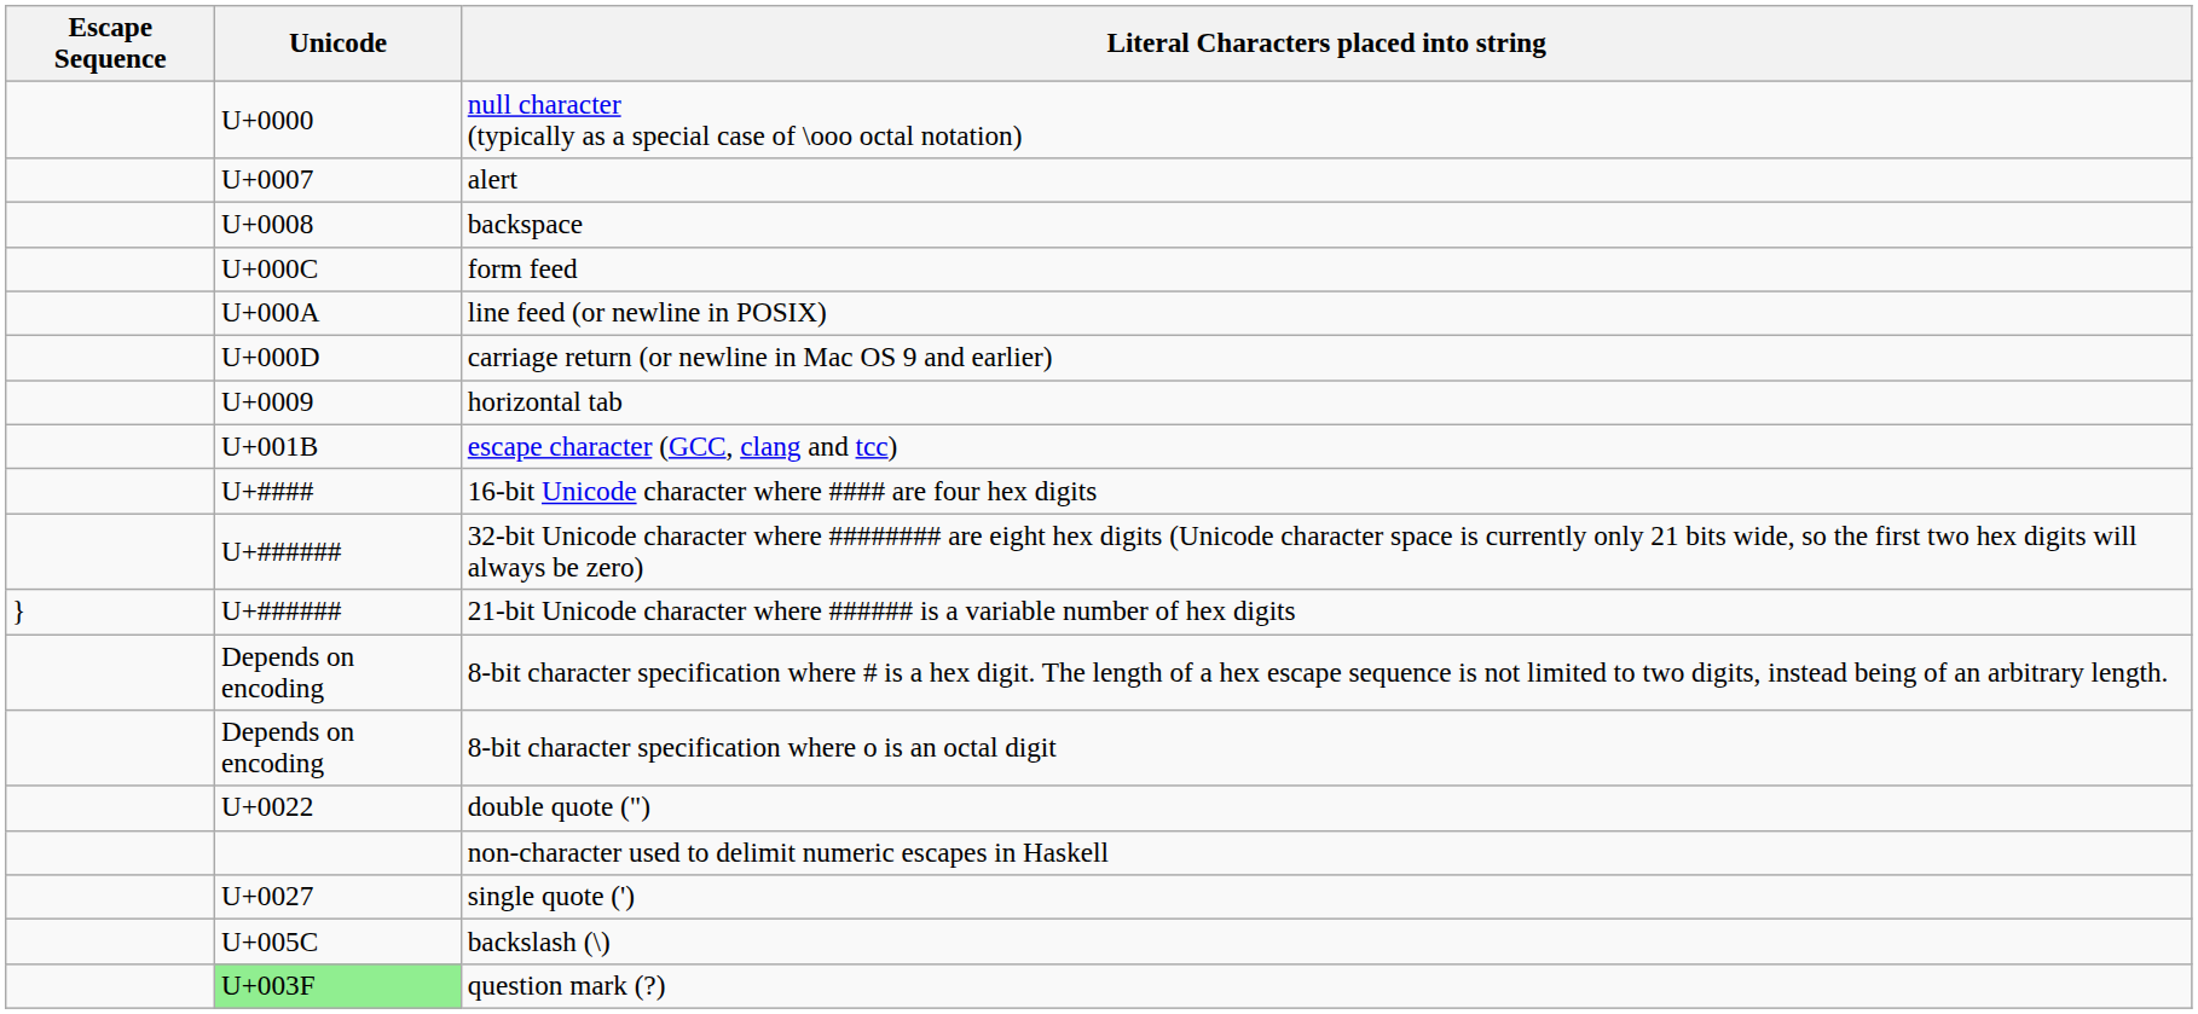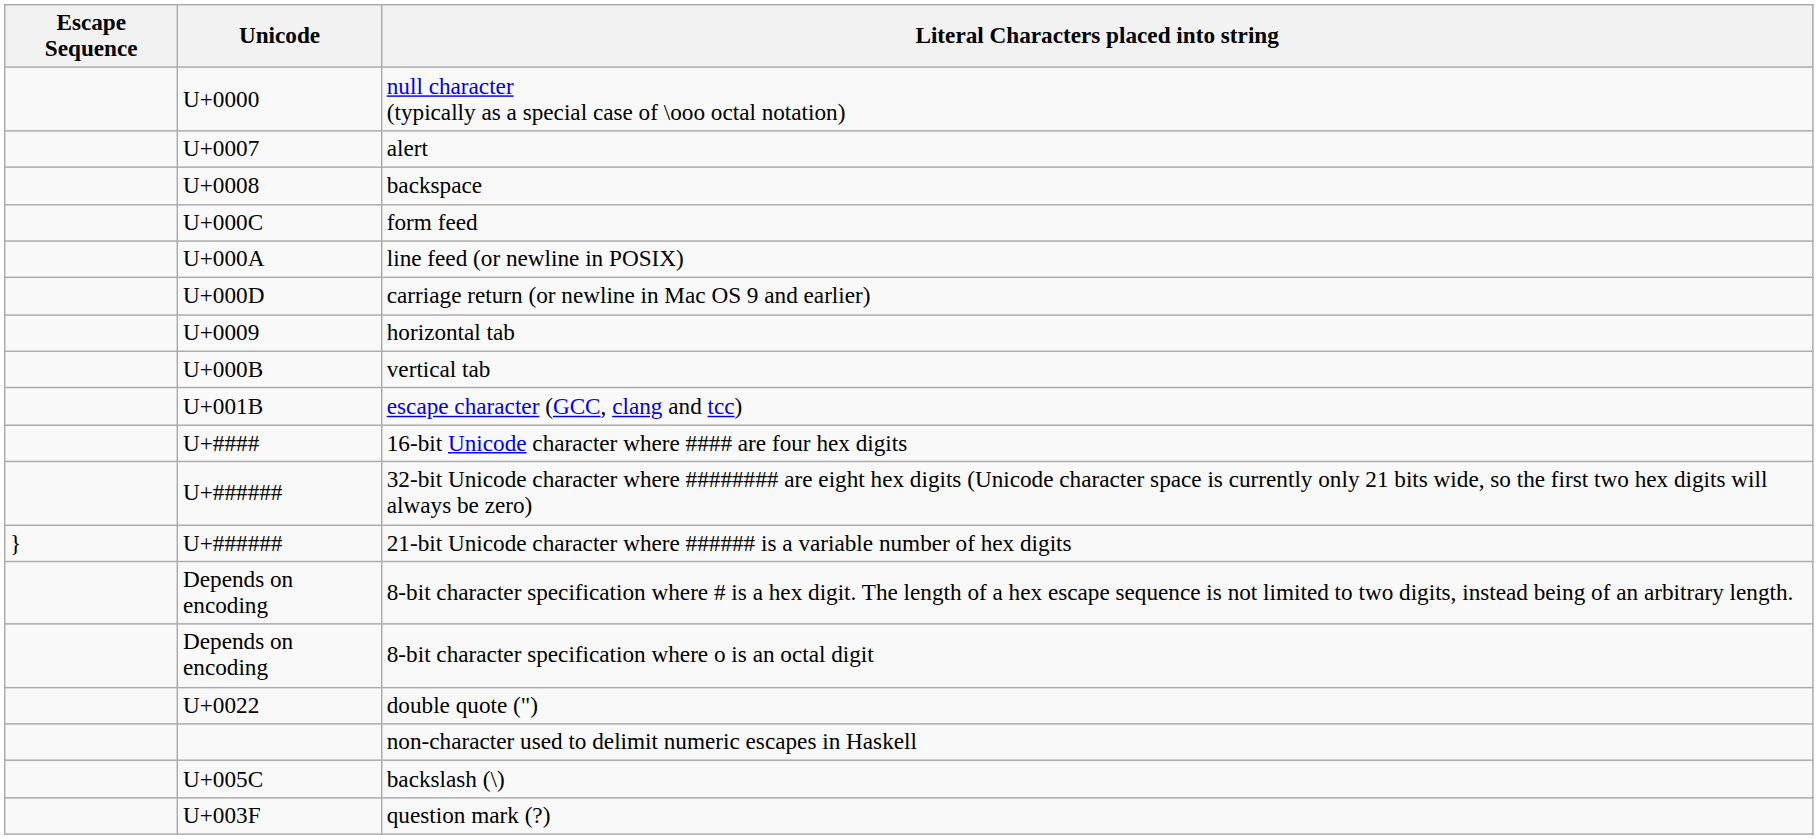 <table class="wikitable">
 <tr>
 <th>Escape Sequence</th>
 <th>Unicode</th>
 <th>Literal Characters placed into string</th>
 </tr>
 <tr>
 <td></td>
 <td>U+0000</td>
 <td><a href='#'>null character</a><br>(typically as a special case of \ooo octal notation)</td>
 </tr>
 <tr>
 <td></td>
 <td>U+0007</td>
 <td>alert</td>
 </tr>
 <tr>
 <td></td>
 <td>U+0008</td>
 <td>backspace</td>
 </tr>
 <tr>
 <td></td>
 <td>U+000C</td>
 <td>form feed</td>
 </tr>
 <tr>
 <td></td>
 <td>U+000A</td>
 <td>line feed (or newline in POSIX)</td>
 </tr>
 <tr>
 <td></td>
 <td>U+000D</td>
 <td>carriage return (or newline in Mac OS 9 and earlier)</td>
 </tr>
 <tr>
 <td></td>
 <td>U+0009</td>
 <td>horizontal tab</td>
 </tr>
 <tr>
 <td></td>
+<td>U+000B</td>
+<td>vertical tab</td>
+</tr>
+<tr>
+<td></td>
 <td>U+001B</td>
 <td><a href='#'>escape character</a> (<a href='#'>GCC</a>, <a href='#'>clang</a> and <a href='#'>tcc</a>)</td>
 </tr>
 <tr>
 <td></td>
 <td>U+####</td>
 <td>16-bit <a href='#'>Unicode</a> character where #### are four hex digits</td>
 </tr>
 <tr>
 <td></td>
 <td>U+######</td>
 <td>32-bit Unicode character where ######## are eight hex digits (Unicode character space is currently only 21 bits wide, so the first two hex digits will always be zero)</td>
 </tr>
 <tr>
 <td>}</td>
 <td>U+######</td>
 <td>21-bit Unicode character where ###### is a variable number of hex digits</td>
 </tr>
 <tr í>
 <td></td>
 <td>Depends on encoding</td>
 <td>8-bit character specification where # is a hex digit. The length of a hex escape sequence is not limited to two digits, instead being of an arbitrary length.</td>
 </tr>
 <tr>
 <td></td>
 <td>Depends on encoding</td>
 <td>8-bit character specification where o is an octal digit</td>
 </tr>
 <tr>
 <td></td>
 <td>U+0022</td>
 <td>double quote (")</td>
 </tr>
 <tr>
 <td></td>
 <td></td>
 <td>non-character used to delimit numeric escapes in Haskell</td>
 </tr>
 <tr>
 <td></td>
-<td>U+0027</td>
-<td>single quote (')</td>
-</tr>
-<tr>
-<td></td>
 <td>U+005C</td>
 <td>backslash (\)</td>
 </tr>
 <tr>
 <td></td>
-<td style="background: lightgreen;">U+003F</td>
+<td>U+003F</td>
 <td>question mark (?)</td>
 </tr>
 </table>
